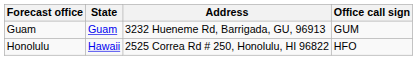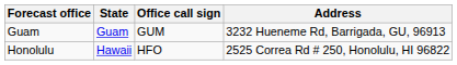 <table class="wikitable sortable">
 <tr>
 <th>Forecast office</th>
 <th>State</th>
+<th>Office call sign</th>
 <th>Address</th>
-<th>Office call sign</th>
 </tr>
 <tr>
 <td>Guam</td>
 <td><a href='#'>Guam</a></td>
+<td>GUM</td>
 <td>3232 Hueneme Rd, Barrigada, GU, 96913</td>
-<td>GUM</td>
 </tr>
 <tr>
 <td>Honolulu</td>
 <td><a href='#'>Hawaii</a></td>
+<td>HFO</td>
 <td>2525 Correa Rd # 250, Honolulu, HI 96822</td>
-<td>HFO</td>
 </tr>
 </table>
